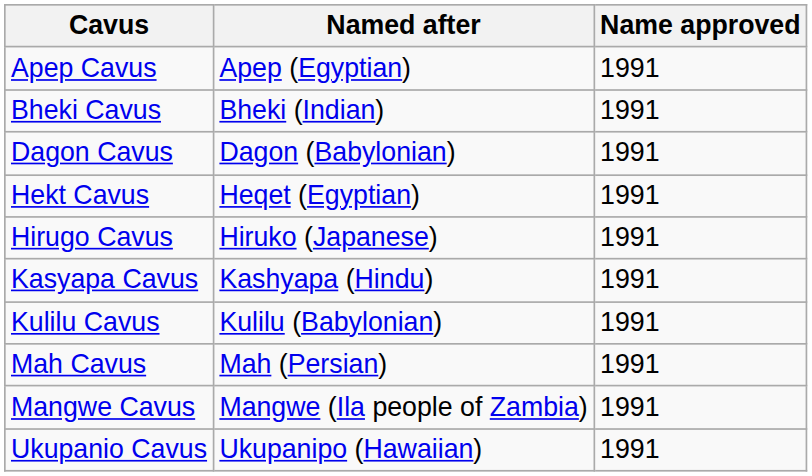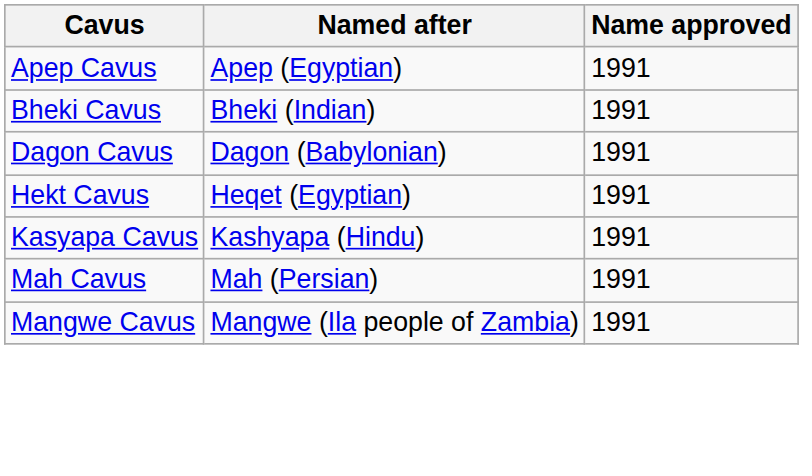 <table class="wikitable">
 <tr>
 <th>Cavus</th>
 <th>Named after</th>
 <th>Name approved<br></th>
 </tr>
 <tr>
 <td><a href='#'>Apep Cavus</a></td>
 <td><a href='#'>Apep</a> (<a href='#'>Egyptian</a>)</td>
 <td>1991</td>
 </tr>
 <tr>
 <td><a href='#'>Bheki Cavus</a></td>
 <td><a href='#'>Bheki</a> (<a href='#'>Indian</a>)</td>
 <td>1991</td>
 </tr>
 <tr>
 <td><a href='#'>Dagon Cavus</a></td>
 <td><a href='#'>Dagon</a> (<a href='#'>Babylonian</a>)</td>
 <td>1991</td>
 </tr>
 <tr>
 <td><a href='#'>Hekt Cavus</a></td>
 <td><a href='#'>Heqet</a> (<a href='#'>Egyptian</a>)</td>
 <td>1991</td>
 </tr>
 <tr>
-<td><a href='#'>Hirugo Cavus</a></td>
-<td><a href='#'>Hiruko</a> (<a href='#'>Japanese</a>)</td>
-<td>1991</td>
-</tr>
-<tr>
 <td><a href='#'>Kasyapa Cavus</a></td>
 <td><a href='#'>Kashyapa</a> (<a href='#'>Hindu</a>)</td>
-<td>1991</td>
-</tr>
-<tr>
-<td><a href='#'>Kulilu Cavus</a></td>
-<td><a href='#'>Kulilu</a> (<a href='#'>Babylonian</a>)</td>
 <td>1991</td>
 </tr>
 <tr>
 <td><a href='#'>Mah Cavus</a></td>
 <td><a href='#'>Mah</a> (<a href='#'>Persian</a>)</td>
 <td>1991</td>
 </tr>
 <tr>
 <td><a href='#'>Mangwe Cavus</a></td>
 <td><a href='#'>Mangwe</a> (<a href='#'>Ila</a> people of <a href='#'>Zambia</a>)</td>
 <td>1991</td>
 </tr>
-<tr>
-<td><a href='#'>Ukupanio Cavus</a></td>
-<td><a href='#'>Ukupanipo</a> (<a href='#'>Hawaiian</a>)</td>
-<td>1991</td>
-</tr>
 </table>
